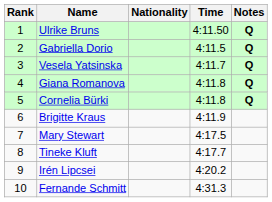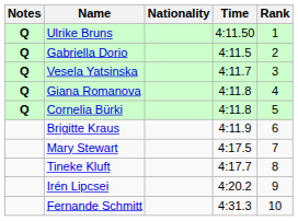 <table class="wikitable sortable" style="text-align:center">
 <tr>
-<th>Rank</th>
+<th>Notes</th>
 <th>Name</th>
 <th>Nationality</th>
 <th>Time</th>
-<th>Notes</th>
+<th>Rank</th>
 </tr>
 <tr bgcolor=ccffcc>
-<td>1</td>
+<td><strong>Q</strong></td>
 <td align=left><a href='#'>Ulrike Bruns</a></td>
 <td align=left></td>
 <td>4:11.50</td>
-<td><strong>Q</strong></td>
+<td>1</td>
 </tr>
 <tr bgcolor=ccffcc>
-<td>2</td>
+<td><strong>Q</strong></td>
 <td align=left><a href='#'>Gabriella Dorio</a></td>
 <td align=left></td>
 <td>4:11.5</td>
-<td><strong>Q</strong></td>
+<td>2</td>
 </tr>
 <tr bgcolor=ccffcc>
-<td>3</td>
+<td><strong>Q</strong></td>
 <td align=left><a href='#'>Vesela Yatsinska</a></td>
 <td align=left></td>
 <td>4:11.7</td>
-<td><strong>Q</strong></td>
+<td>3</td>
 </tr>
 <tr bgcolor=ccffcc>
-<td>4</td>
+<td><strong>Q</strong></td>
 <td align=left><a href='#'>Giana Romanova</a></td>
 <td align=left></td>
 <td>4:11.8</td>
-<td><strong>Q</strong></td>
+<td>4</td>
 </tr>
 <tr bgcolor=ccffcc>
-<td>5</td>
+<td><strong>Q</strong></td>
 <td align=left><a href='#'>Cornelia Bürki</a></td>
 <td align=left></td>
 <td>4:11.8</td>
-<td><strong>Q</strong></td>
+<td>5</td>
 </tr>
 <tr>
-<td>6</td>
+<td></td>
 <td align=left><a href='#'>Brigitte Kraus</a></td>
 <td align=left></td>
 <td>4:11.9</td>
-<td></td>
+<td>6</td>
 </tr>
 <tr>
-<td>7</td>
+<td></td>
 <td align=left><a href='#'>Mary Stewart</a></td>
 <td align=left></td>
 <td>4:17.5</td>
-<td></td>
+<td>7</td>
 </tr>
 <tr>
-<td>8</td>
+<td></td>
 <td align=left><a href='#'>Tineke Kluft</a></td>
 <td align=left></td>
 <td>4:17.7</td>
-<td></td>
+<td>8</td>
 </tr>
 <tr>
-<td>9</td>
+<td></td>
 <td align=left><a href='#'>Irén Lipcsei</a></td>
 <td align=left></td>
 <td>4:20.2</td>
-<td></td>
+<td>9</td>
 </tr>
 <tr>
-<td>10</td>
+<td></td>
 <td align=left><a href='#'>Fernande Schmitt</a></td>
 <td align=left></td>
 <td>4:31.3</td>
-<td></td>
+<td>10</td>
 </tr>
 </table>
